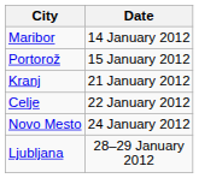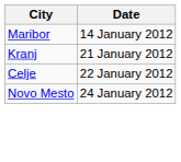 <table class="wikitable">
 <tr>
 <th>City</th>
 <th>Date</th>
 </tr>
 <tr>
 <td><a href='#'>Maribor</a></td>
 <td align=center>14 January 2012</td>
-</tr>
-<tr>
-<td><a href='#'>Portorož</a></td>
-<td align=center>15 January 2012</td>
 </tr>
 <tr>
 <td><a href='#'>Kranj</a></td>
 <td align=center>21 January 2012</td>
 </tr>
 <tr>
 <td><a href='#'>Celje</a></td>
 <td align=center>22 January 2012</td>
 </tr>
 <tr>
 <td><a href='#'>Novo Mesto</a></td>
 <td align=center>24 January 2012</td>
 </tr>
-<tr>
-<td><a href='#'>Ljubljana</a></td>
-<td align=center>28–29 January<br>2012</td>
-</tr>
 </table>
